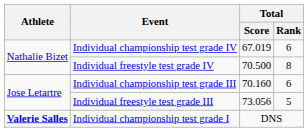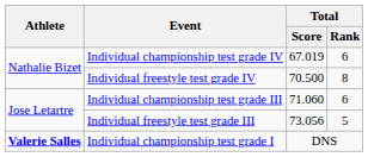 <table class=wikitable style="font-size:90%">
 <tr>
 <th rowspan="2">Athlete</th>
 <th rowspan="2">Event</th>
 <th colspan="2">Total</th>
 </tr>
 <tr>
 <th>Score</th>
 <th>Rank</th>
 </tr>
 <tr>
 <td rowspan="2"><a href='#'>Nathalie Bizet</a></td>
 <td><a href='#'>Individual championship test grade IV</a></td>
 <td align="center">67.019</td>
 <td align="center">6</td>
 </tr>
 <tr>
 <td><a href='#'>Individual freestyle test grade IV</a></td>
 <td align="center">70.500</td>
 <td align="center">8</td>
 </tr>
 <tr>
 <td rowspan="2"><a href='#'>Jose Letartre</a></td>
 <td><a href='#'>Individual championship test grade III</a></td>
-<td align="center">70.160</td>
+<td align="center">71.060</td>
 <td align="center">6</td>
 </tr>
 <tr>
 <td><a href='#'>Individual freestyle test grade III</a></td>
 <td align="center">73.056</td>
 <td align="center">5</td>
 </tr>
 <tr>
 <td><strong><a href='#'>Valerie Salles</a></strong></td>
 <td><a href='#'>Individual championship test grade I</a></td>
 <td align="center" colspan="2">DNS</td>
 </tr>
 </table>
